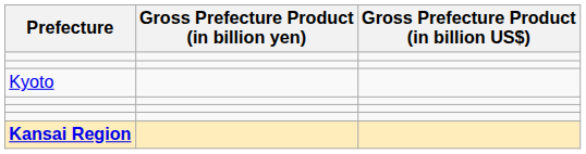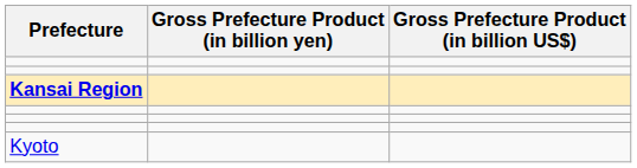 <table class="wikitable" border="1">
 <tr>
 <th>Prefecture</th>
 <th>Gross Prefecture Product<br>(in billion yen)</th>
 <th>Gross Prefecture Product<br>(in billion US$)</th>
 </tr>
 <tr>
 <td></td>
 <td></td>
 <td></td>
 </tr>
 <tr>
 <td></td>
 <td></td>
 <td></td>
 </tr>
-<tr>
-<td> <a href='#'>Kyoto</a></td>
+<tr bgcolor="#ffeebb">
+<td><strong><a href='#'>Kansai Region</a></strong></td>
 <td></td>
 <td></td>
 </tr>
 <tr>
 <td></td>
 <td></td>
 <td></td>
 </tr>
 <tr>
 <td></td>
 <td></td>
 <td></td>
 </tr>
 <tr>
 <td></td>
 <td></td>
 <td></td>
 </tr>
-<tr bgcolor="#ffeebb">
-<td><strong><a href='#'>Kansai Region</a></strong></td>
+<tr>
+<td> <a href='#'>Kyoto</a></td>
 <td></td>
 <td></td>
 </tr>
 </table>
